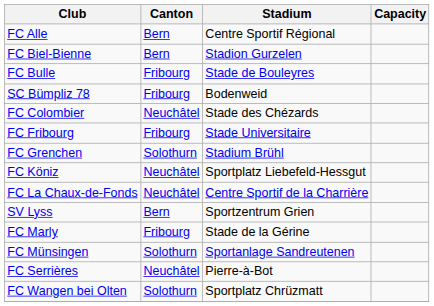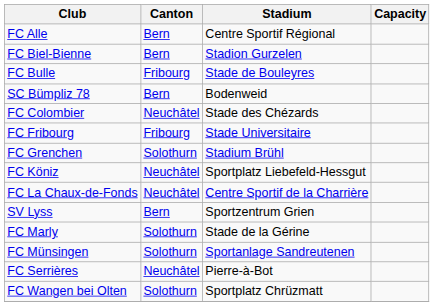 <table class="wikitable">
 <tr>
 <th>Club</th>
 <th>Canton</th>
 <th>Stadium</th>
 <th>Capacity</th>
 </tr>
 <tr>
 <td><a href='#'>FC Alle</a></td>
 <td><a href='#'>Bern</a></td>
 <td>Centre Sportif Régional</td>
 <td></td>
 </tr>
 <tr>
 <td><a href='#'>FC Biel-Bienne</a></td>
 <td><a href='#'>Bern</a></td>
 <td><a href='#'>Stadion Gurzelen</a></td>
 <td></td>
 </tr>
 <tr>
 <td><a href='#'>FC Bulle</a></td>
 <td><a href='#'>Fribourg</a></td>
 <td><a href='#'>Stade de Bouleyres</a></td>
 <td></td>
 </tr>
 <tr>
 <td><a href='#'>SC Bümpliz 78</a></td>
-<td><a href='#'>Fribourg</a></td>
+<td><a href='#'>Bern</a></td>
 <td>Bodenweid</td>
 <td></td>
 </tr>
 <tr>
 <td><a href='#'>FC Colombier</a></td>
 <td><a href='#'>Neuchâtel</a></td>
 <td>Stade des Chézards</td>
 <td></td>
 </tr>
 <tr>
 <td><a href='#'>FC Fribourg</a></td>
 <td><a href='#'>Fribourg</a></td>
 <td><a href='#'>Stade Universitaire</a></td>
 <td></td>
 </tr>
 <tr>
 <td><a href='#'>FC Grenchen</a></td>
 <td><a href='#'>Solothurn</a></td>
 <td><a href='#'>Stadium Brühl</a></td>
 <td></td>
 </tr>
 <tr>
 <td><a href='#'>FC Köniz</a></td>
 <td><a href='#'>Neuchâtel</a></td>
 <td>Sportplatz Liebefeld-Hessgut</td>
 <td></td>
 </tr>
 <tr>
 <td><a href='#'>FC La Chaux-de-Fonds</a></td>
 <td><a href='#'>Neuchâtel</a></td>
 <td><a href='#'>Centre Sportif de la Charrière</a></td>
 <td></td>
 </tr>
 <tr>
 <td><a href='#'>SV Lyss</a></td>
 <td><a href='#'>Bern</a></td>
 <td>Sportzentrum Grien</td>
 <td></td>
 </tr>
 <tr>
 <td><a href='#'>FC Marly</a></td>
-<td><a href='#'>Fribourg</a></td>
+<td><a href='#'>Solothurn</a></td>
 <td>Stade de la Gérine</td>
 <td></td>
 </tr>
 <tr>
 <td><a href='#'>FC Münsingen</a></td>
 <td><a href='#'>Solothurn</a></td>
 <td><a href='#'>Sportanlage Sandreutenen</a></td>
 <td></td>
 </tr>
 <tr>
 <td><a href='#'>FC Serrières</a></td>
 <td><a href='#'>Neuchâtel</a></td>
 <td>Pierre-à-Bot</td>
 <td></td>
 </tr>
 <tr>
 <td><a href='#'>FC Wangen bei Olten</a></td>
 <td><a href='#'>Solothurn</a></td>
 <td>Sportplatz Chrüzmatt</td>
 <td></td>
 </tr>
 <tr>
 </tr>
 </table>
